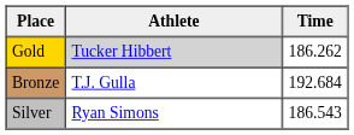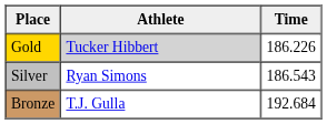 <table border=1 cellpadding=5 cellspacing=0>
 <tr>
 <th style="background:#efefef;" width="20">Place</th>
 <th style="background:#efefef;" width="200">Athlete</th>
 <th style="background:#efefef;" width="20">Time</th>
 </tr>
 <tr align=left>
 <td style="background:gold;">Gold</td>
 <td style="background: lightgrey;"><a href='#'>Tucker Hibbert</a></td>
-<td>186.262</td>
+<td>186.226</td>
+</tr>
+<tr align=left>
+<td style="background:silver;">Silver</td>
+<td><a href='#'>Ryan Simons</a></td>
+<td>186.543</td>
 </tr>
 <tr align=left>
 <td style="background:#CC9966;">Bronze</td>
 <td><a href='#'>T.J. Gulla</a></td>
 <td>192.684</td>
 </tr>
-<tr align=left>
-<td style="background:silver;">Silver</td>
-<td><a href='#'>Ryan Simons</a></td>
-<td>186.543</td>
-</tr>
 </table>
